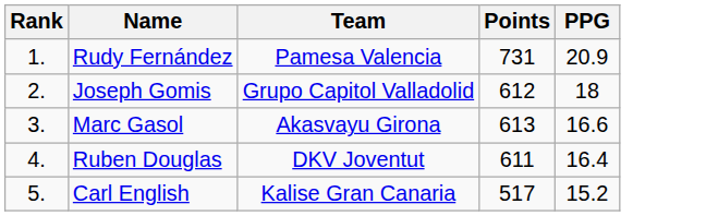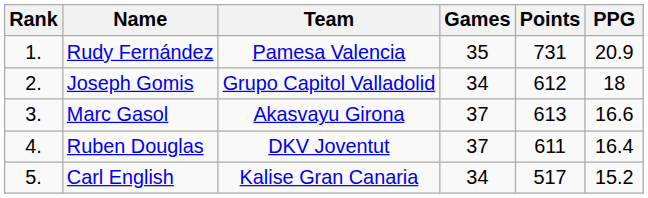 <table class="wikitable" style="text-align: center;">
 <tr>
 <th>Rank</th>
 <th>Name</th>
 <th>Team</th>
+<th>Games</th>
 <th>Points</th>
 <th width=40>PPG</th>
 </tr>
 <tr>
 <td>1.</td>
 <td align="left"> <a href='#'>Rudy Fernández</a></td>
 <td><a href='#'>Pamesa Valencia</a></td>
+<td>35</td>
 <td>731</td>
 <td>20.9</td>
 </tr>
 <tr>
 <td>2.</td>
 <td align="left"> <a href='#'>Joseph Gomis</a></td>
 <td><a href='#'>Grupo Capitol Valladolid</a></td>
+<td>34</td>
 <td>612</td>
 <td>18</td>
 </tr>
 <tr>
 <td>3.</td>
 <td align="left"> <a href='#'>Marc Gasol</a></td>
 <td><a href='#'>Akasvayu Girona</a></td>
+<td>37</td>
 <td>613</td>
 <td>16.6</td>
 </tr>
 <tr>
 <td>4.</td>
 <td align="left"> <a href='#'>Ruben Douglas</a></td>
 <td><a href='#'>DKV Joventut</a></td>
+<td>37</td>
 <td>611</td>
 <td>16.4</td>
 </tr>
 <tr>
 <td>5.</td>
 <td align="left"> <a href='#'>Carl English</a></td>
 <td><a href='#'>Kalise Gran Canaria</a></td>
+<td>34</td>
 <td>517</td>
 <td>15.2</td>
 </tr>
 </table>
